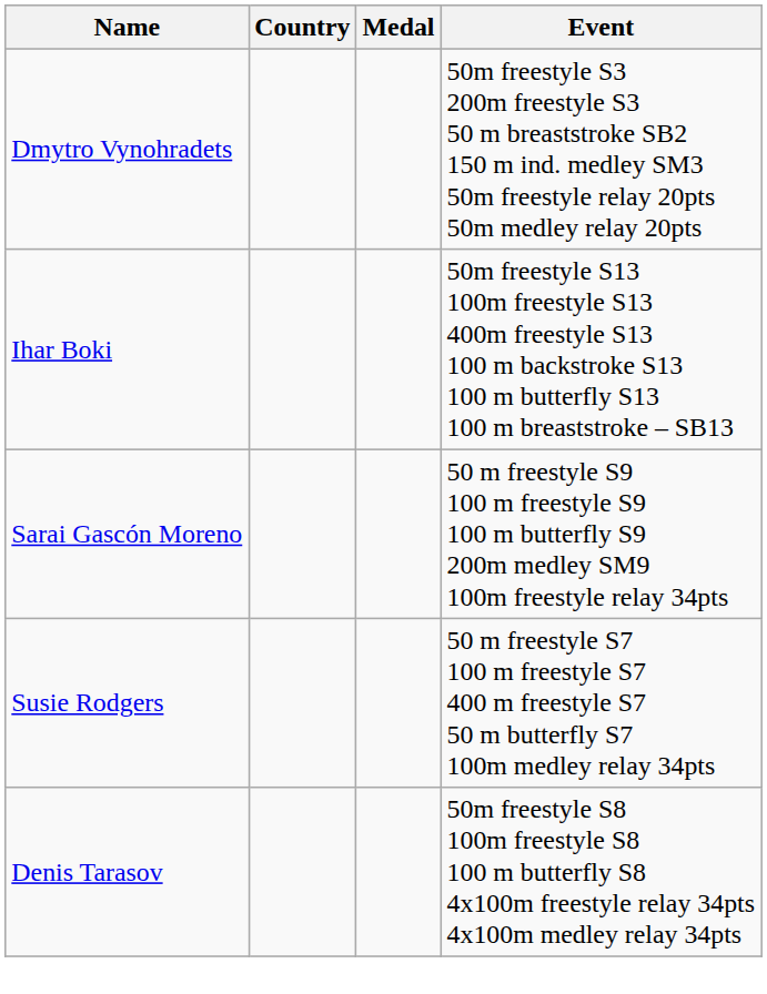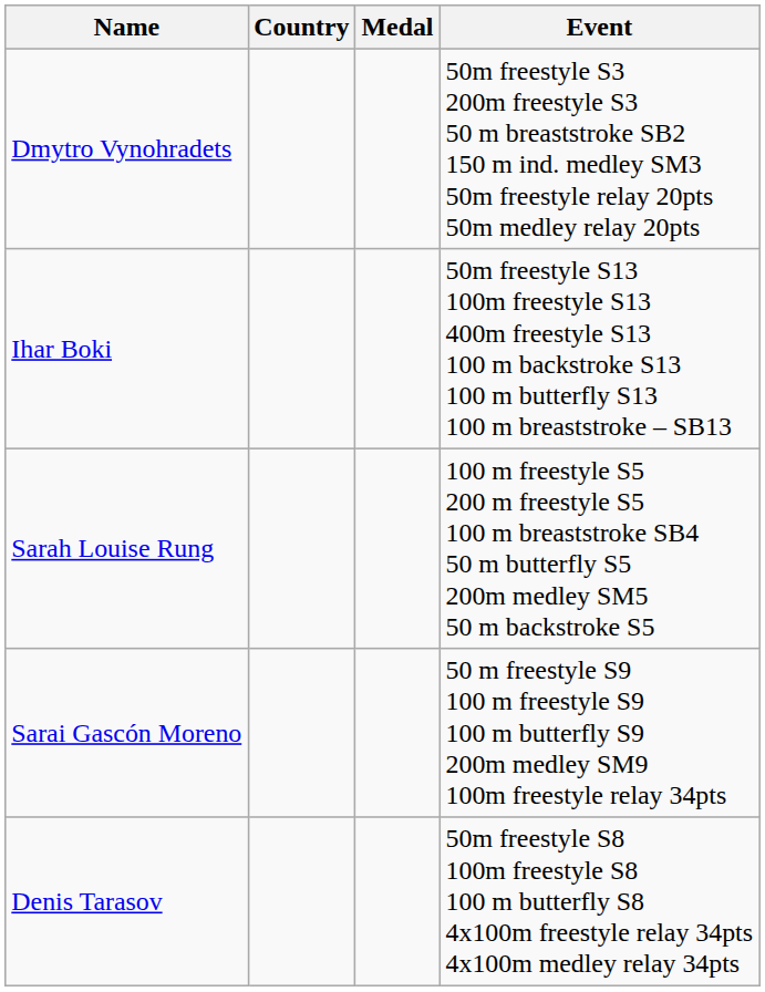 <table class="wikitable sortable" style="font-size:95%">
 <tr>
 <th>Name</th>
 <th>Country</th>
 <th>Medal</th>
 <th>Event</th>
 </tr>
 <tr>
 <td><a href='#'>Dmytro Vynohradets</a></td>
 <td></td>
 <td><br><br><br><br><br></td>
 <td>50m freestyle S3 <br>200m freestyle S3 <br>50 m breaststroke SB2 <br>150 m ind. medley SM3 <br>50m freestyle relay 20pts <br>50m medley relay 20pts</td>
 </tr>
 <tr>
 <td><a href='#'>Ihar Boki</a></td>
 <td></td>
 <td><br><br><br><br><br></td>
 <td>50m freestyle S13<br>100m freestyle S13<br>400m freestyle S13<br>100 m backstroke S13<br>100 m butterfly S13<br>100 m breaststroke – SB13</td>
 </tr>
 <tr>
+<td><a href='#'>Sarah Louise Rung</a></td>
+<td></td>
+<td><br><br><br><br><br></td>
+<td>100 m freestyle S5 <br>200 m freestyle S5 <br>100 m breaststroke SB4 <br>50 m butterfly S5 <br>200m medley SM5<br>50 m backstroke S5</td>
+</tr>
+<tr>
 <td><a href='#'>Sarai Gascón Moreno</a></td>
 <td></td>
 <td><br><br><br><br></td>
 <td>50 m freestyle S9 <br>100 m freestyle S9 <br>100 m butterfly S9 <br>200m medley SM9 <br>100m freestyle relay 34pts</td>
-</tr>
-<tr>
-<td><a href='#'>Susie Rodgers</a></td>
-<td></td>
-<td><br><br><br><br></td>
-<td>50 m freestyle S7 <br>100 m freestyle S7 <br>400 m freestyle S7 <br>50 m butterfly S7<br>100m medley relay 34pts</td>
 </tr>
 <tr>
 <td><a href='#'>Denis Tarasov</a></td>
 <td></td>
 <td><br><br><br><br></td>
 <td>50m freestyle S8<br>100m freestyle S8<br>100 m butterfly S8<br>4x100m freestyle relay 34pts<br>4x100m medley relay 34pts</td>
 </tr>
 </table>
